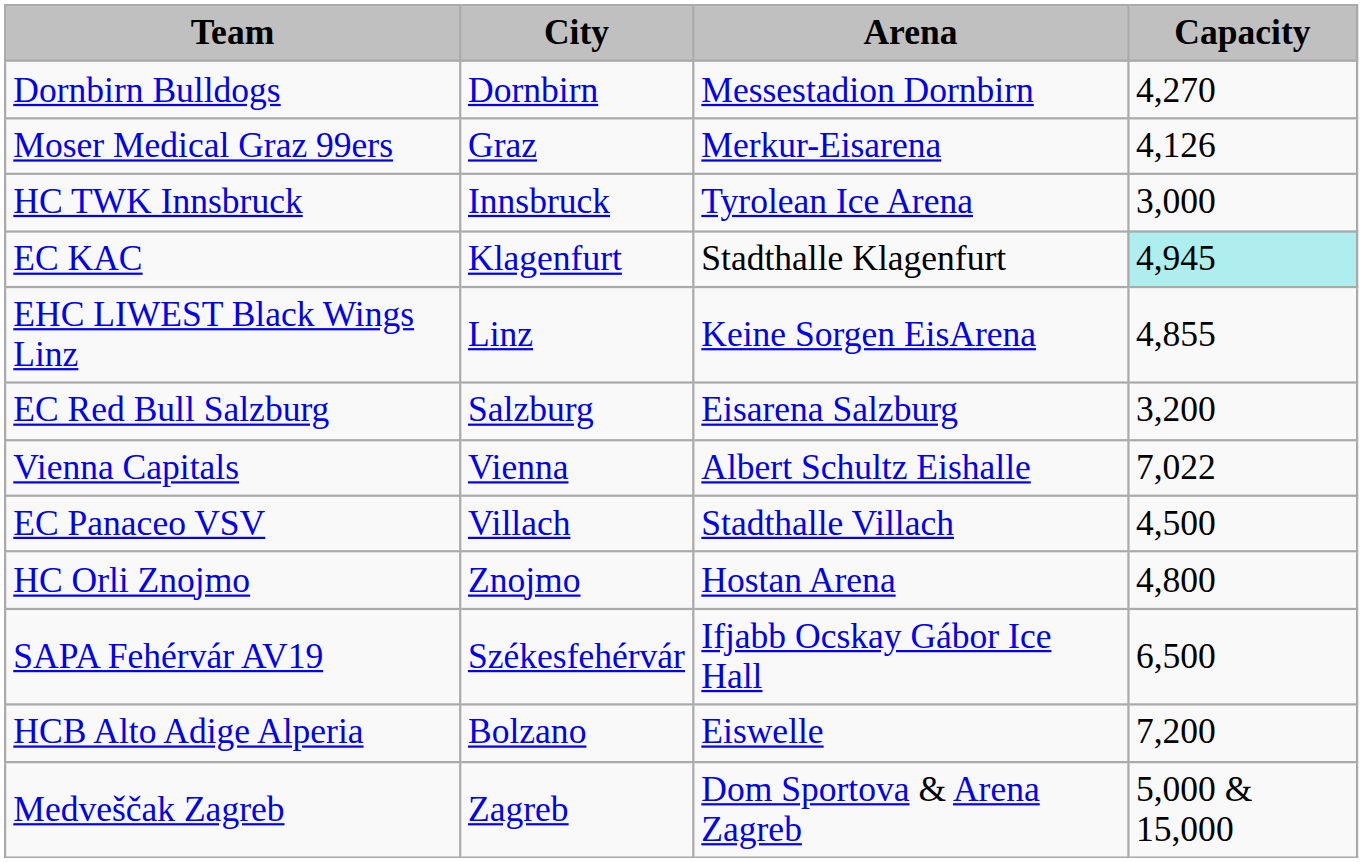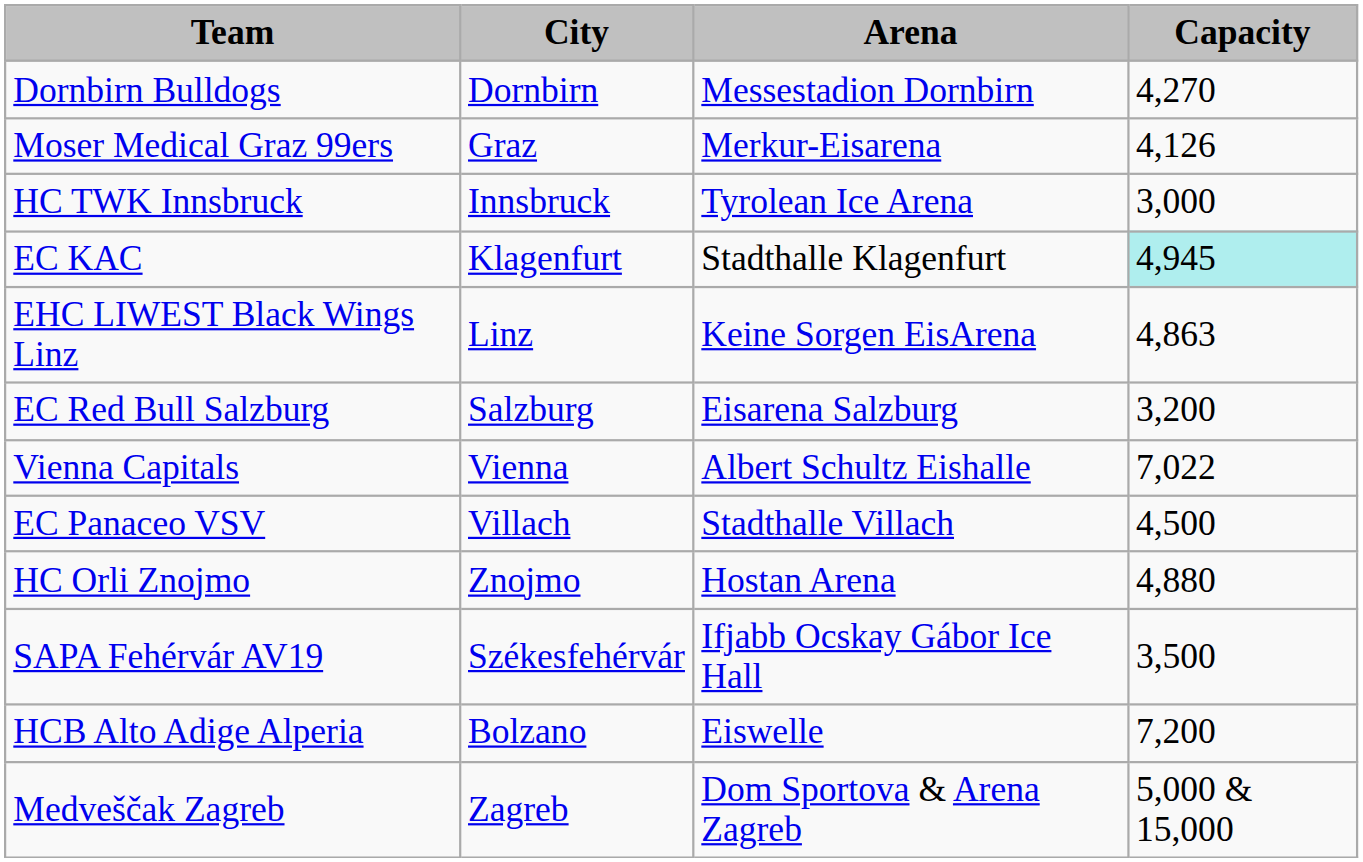 <table class="wikitable" width="610px">
 <tr style="font-weight:bold; background:#C0C0C0; text-align:center;">
 <td>Team</td>
 <td>City</td>
 <td>Arena</td>
 <td>Capacity</td>
 </tr>
 <tr>
 <td><a href='#'>Dornbirn Bulldogs</a></td>
 <td> <a href='#'>Dornbirn</a></td>
 <td><a href='#'>Messestadion Dornbirn</a></td>
 <td>4,270</td>
 </tr>
 <tr>
 <td><a href='#'>Moser Medical Graz 99ers</a></td>
 <td>  <a href='#'>Graz</a></td>
 <td><a href='#'>Merkur-Eisarena</a></td>
 <td>4,126</td>
 </tr>
 <tr>
 <td><a href='#'>HC TWK Innsbruck</a></td>
 <td> <a href='#'>Innsbruck</a></td>
 <td><a href='#'>Tyrolean Ice Arena</a></td>
 <td>3,000</td>
 </tr>
 <tr>
 <td><a href='#'>EC KAC</a></td>
 <td> <a href='#'>Klagenfurt</a></td>
 <td>Stadthalle Klagenfurt</td>
 <td style="background: paleturquoise;">4,945</td>
 </tr>
 <tr>
 <td><a href='#'>EHC LIWEST Black Wings Linz</a></td>
 <td> <a href='#'>Linz</a></td>
 <td><a href='#'>Keine Sorgen EisArena</a></td>
-<td>4,855</td>
+<td>4,863</td>
 </tr>
 <tr>
 <td><a href='#'>EC Red Bull Salzburg</a></td>
 <td> <a href='#'>Salzburg</a></td>
 <td><a href='#'>Eisarena Salzburg</a></td>
 <td>3,200</td>
 </tr>
 <tr>
 <td><a href='#'>Vienna Capitals</a></td>
 <td> <a href='#'>Vienna</a></td>
 <td><a href='#'>Albert Schultz Eishalle</a></td>
 <td>7,022</td>
 </tr>
 <tr>
 <td><a href='#'>EC Panaceo VSV</a></td>
 <td> <a href='#'>Villach</a></td>
 <td><a href='#'>Stadthalle Villach</a></td>
 <td>4,500</td>
 </tr>
 <tr>
 <td><a href='#'>HC Orli Znojmo</a></td>
 <td> <a href='#'>Znojmo</a></td>
 <td><a href='#'>Hostan Arena</a></td>
-<td>4,800</td>
+<td>4,880</td>
 </tr>
 <tr>
 <td><a href='#'>SAPA Fehérvár AV19</a></td>
 <td> <a href='#'>Székesfehérvár</a></td>
 <td><a href='#'>Ifjabb Ocskay Gábor Ice Hall</a></td>
-<td>6,500</td>
+<td>3,500</td>
 </tr>
 <tr>
 <td><a href='#'>HCB Alto Adige Alperia</a></td>
 <td> <a href='#'>Bolzano</a></td>
 <td><a href='#'>Eiswelle</a></td>
 <td>7,200</td>
 </tr>
 <tr>
 <td><a href='#'>Medveščak Zagreb</a></td>
 <td> <a href='#'>Zagreb</a></td>
 <td><a href='#'>Dom Sportova</a> & <a href='#'>Arena Zagreb</a></td>
 <td>5,000 & 15,000</td>
 </tr>
 </table>
